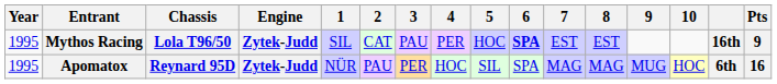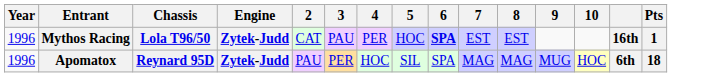 <table class="wikitable" style="text-align:center; font-size:90%">
 <tr>
 <th>Year</th>
 <th>Entrant</th>
 <th>Chassis</th>
 <th>Engine</th>
-<th>1</th>
 <th>2</th>
 <th>3</th>
 <th>4</th>
 <th>5</th>
 <th>6</th>
 <th>7</th>
 <th>8</th>
 <th>9</th>
 <th>10</th>
 <th></th>
 <th>Pts</th>
 </tr>
 <tr>
-<td><a href='#'>1995</a></td>
+<td><a href='#'>1996</a></td>
 <th>Mythos Racing</th>
 <th><a href='#'>Lola T96/50</a></th>
 <th><a href='#'>Zytek</a>-<a href='#'>Judd</a></th>
-<td style="background:#CFCFFF;"><a href='#'>SIL</a><br></td>
 <td style="background:#DFFFDF;"><a href='#'>CAT</a><br></td>
 <td style="background:#EFCFFF;"><a href='#'>PAU</a><br></td>
 <td style="background:#EFCFFF;"><a href='#'>PER</a><br></td>
 <td style="background:#CFCFFF;"><a href='#'>HOC</a><br></td>
 <td style="background:#CFCFFF;"><strong><a href='#'>SPA</a><br></strong></td>
 <td style="background:#CFCFFF;"><a href='#'>EST</a><br></td>
 <td style="background:#CFCFFF;"><a href='#'>EST</a><br></td>
 <td></td>
 <td></td>
 <th>16th</th>
-<th>9</th>
+<th>1</th>
 </tr>
 <tr>
-<td><a href='#'>1995</a></td>
+<td><a href='#'>1996</a></td>
 <th>Apomatox</th>
 <th><a href='#'>Reynard 95D</a></th>
 <th><a href='#'>Zytek</a>-<a href='#'>Judd</a></th>
-<td style="background:#CFCFFF;"><a href='#'>NÜR</a><br></td>
 <td style="background:#EFCFFF;"><a href='#'>PAU</a><br></td>
 <td style="background:#FFDF9F;"><a href='#'>PER</a><br></td>
 <td style="background:#DFFFDF;"><a href='#'>HOC</a><br></td>
 <td style="background:#DFFFDF;"><a href='#'>SIL</a><br></td>
 <td style="background:#DFFFDF;"><a href='#'>SPA</a><br></td>
 <td style="background:#CFCFFF;"><a href='#'>MAG</a><br></td>
 <td style="background:#CFCFFF;"><a href='#'>MAG</a><br></td>
 <td style="background:#CFCFFF;"><a href='#'>MUG</a><br></td>
 <td style="background:#FFFFBF;"><a href='#'>HOC</a><br></td>
 <th>6th</th>
-<th>16</th>
+<th>18</th>
 </tr>
 </table>
